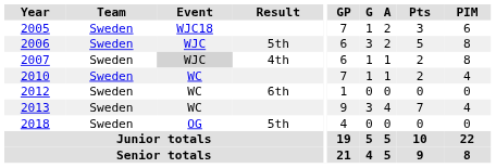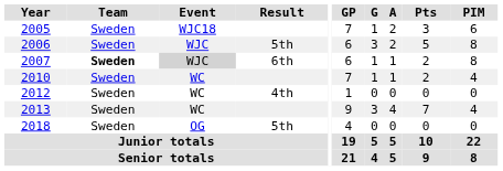 <table border="0" cellpadding="1" cellspacing="0" ID="Table3" style="text-align:center; width:40em">
 <tr ALIGN="center" bgcolor="#e0e0e0">
 <th>Year</th>
 <th>Team</th>
 <th>Event</th>
 <th>Result</th>
 <th rowspan="99" bgcolor="#ffffff"></th>
 <th>GP</th>
 <th>G</th>
 <th>A</th>
 <th>Pts</th>
 <th>PIM</th>
 </tr>
 <tr>
 <td><a href='#'>2005</a></td>
 <td><a href='#'>Sweden</a></td>
 <td><a href='#'>WJC18</a></td>
 <td></td>
 <td>7</td>
 <td>1</td>
 <td>2</td>
 <td>3</td>
 <td>6</td>
 </tr>
 <tr bgcolor="#f0f0f0">
 <td><a href='#'>2006</a></td>
 <td><a href='#'>Sweden</a></td>
 <td><a href='#'>WJC</a></td>
 <td>5th</td>
 <td>6</td>
 <td>3</td>
 <td>2</td>
 <td>5</td>
 <td>8</td>
 </tr>
 <tr>
 <td><a href='#'>2007</a></td>
-<td>Sweden</td>
+<td><strong>Sweden</strong></td>
 <td style="background: lightgrey;">WJC</td>
-<td>4th</td>
+<td>6th</td>
 <td>6</td>
 <td>1</td>
 <td>1</td>
 <td>2</td>
 <td>8</td>
 </tr>
 <tr bgcolor="#f0f0f0">
 <td><a href='#'>2010</a></td>
 <td><a href='#'>Sweden</a></td>
 <td><a href='#'>WC</a></td>
 <td></td>
 <td>7</td>
 <td>1</td>
 <td>1</td>
 <td>2</td>
 <td>4</td>
 </tr>
 <tr>
 <td><a href='#'>2012</a></td>
 <td>Sweden</td>
 <td>WC</td>
-<td>6th</td>
+<td>4th</td>
 <td>1</td>
 <td>0</td>
 <td>0</td>
 <td>0</td>
 <td>0</td>
 </tr>
 <tr bgcolor="#f0f0f0">
 <td><a href='#'>2013</a></td>
 <td>Sweden</td>
 <td>WC</td>
 <td></td>
 <td>9</td>
 <td>3</td>
 <td>4</td>
 <td>7</td>
 <td>4</td>
 </tr>
 <tr>
 <td><a href='#'>2018</a></td>
 <td>Sweden</td>
 <td><a href='#'>OG</a></td>
 <td>5th</td>
 <td>4</td>
 <td>0</td>
 <td>0</td>
 <td>0</td>
 <td>0</td>
 </tr>
 <tr bgcolor="#e0e0e0">
 <th colspan="4">Junior totals</th>
 <th>19</th>
 <th>5</th>
 <th>5</th>
 <th>10</th>
 <th>22</th>
 </tr>
 <tr bgcolor="#e0e0e0">
 <th colspan="4">Senior totals</th>
 <th>21</th>
 <th>4</th>
 <th>5</th>
 <th>9</th>
 <th>8</th>
 </tr>
 </table>
